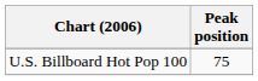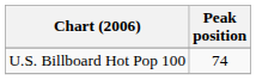 <table class="wikitable sortable">
 <tr>
 <th>Chart (2006)</th>
 <th>Peak<br>position</th>
 </tr>
 <tr>
 </tr>
 <tr>
 </tr>
 <tr>
 </tr>
 <tr>
 </tr>
 <tr>
 <td>U.S. Billboard Hot Pop 100</td>
-<td align="center">75</td>
+<td align="center">74</td>
 </tr>
 <tr>
 </tr>
 </table>
